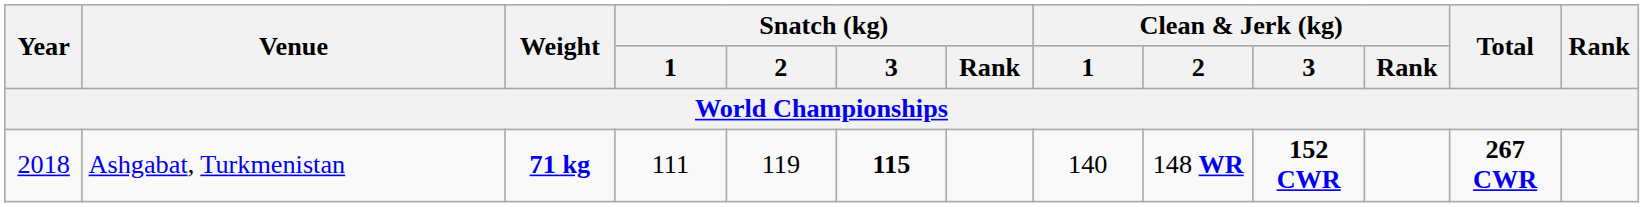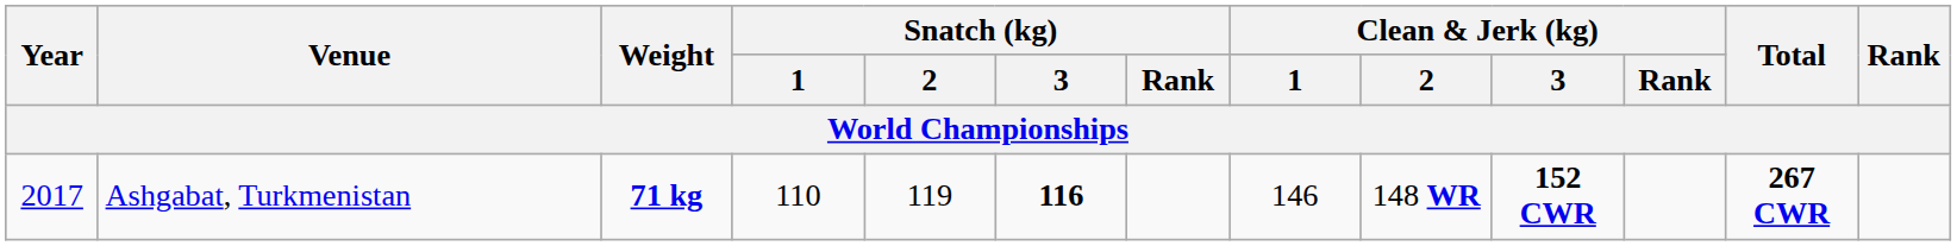 <table class="wikitable" style="text-align:center;">
 <tr>
 <th rowspan=2 width=40>Year</th>
 <th rowspan=2 width=250>Venue</th>
 <th rowspan=2 width=60>Weight</th>
 <th colspan=4>Snatch (kg)</th>
 <th colspan=4>Clean & Jerk (kg)</th>
 <th rowspan=2 width=60>Total</th>
 <th rowspan=2 width=40>Rank</th>
 </tr>
 <tr>
 <th width=60>1</th>
 <th width=60>2</th>
 <th width=60>3</th>
 <th width=45>Rank</th>
 <th width=60>1</th>
 <th width=60>2</th>
 <th width=60>3</th>
 <th width=45>Rank</th>
 </tr>
 <tr>
 <th colspan=13><a href='#'>World Championships</a></th>
 </tr>
 <tr>
-<td><a href='#'>2018</a></td>
+<td><a href='#'>2017</a></td>
 <td align=left> <a href='#'>Ashgabat</a>, <a href='#'>Turkmenistan</a></td>
 <td><strong><a href='#'>71 kg</a></strong></td>
-<td>111</td>
+<td>110</td>
 <td>119</td>
-<td><strong>115</strong></td>
+<td><strong>116</strong></td>
 <td></td>
-<td>140</td>
+<td>146</td>
 <td>148 <strong><a href='#'>WR</a></strong></td>
 <td><strong>152 <a href='#'>CWR</a></strong></td>
 <td></td>
 <td><strong>267 <a href='#'>CWR</a></strong></td>
 <td></td>
 </tr>
 </table>
